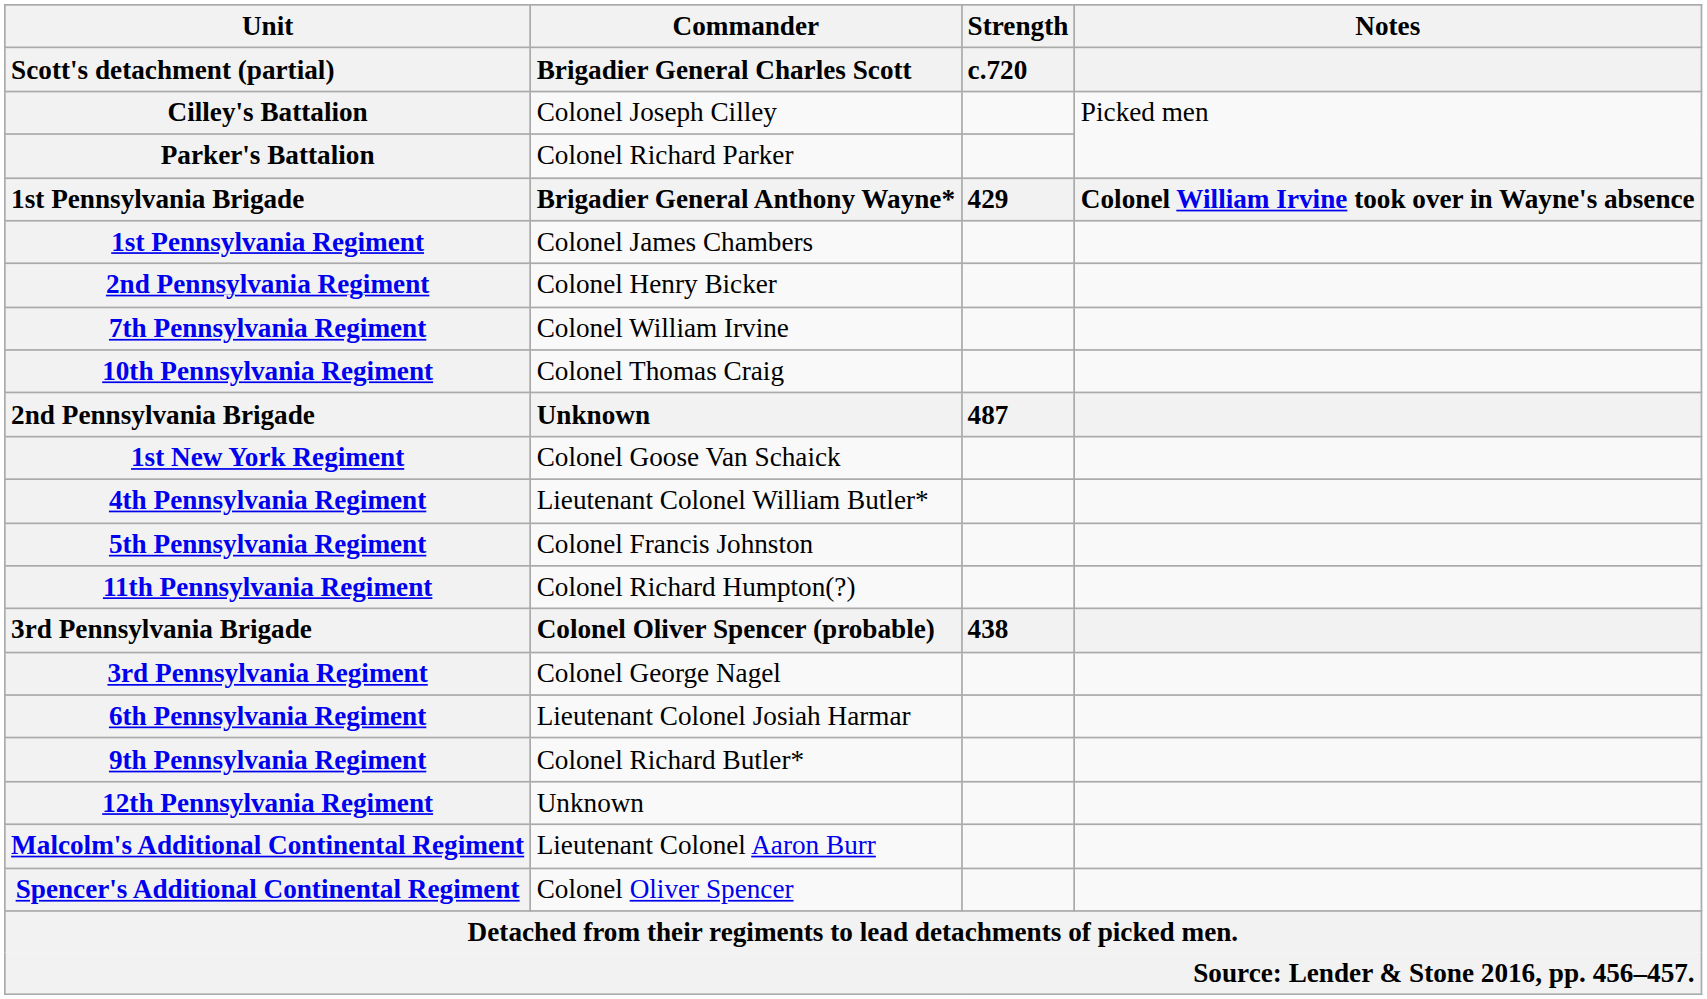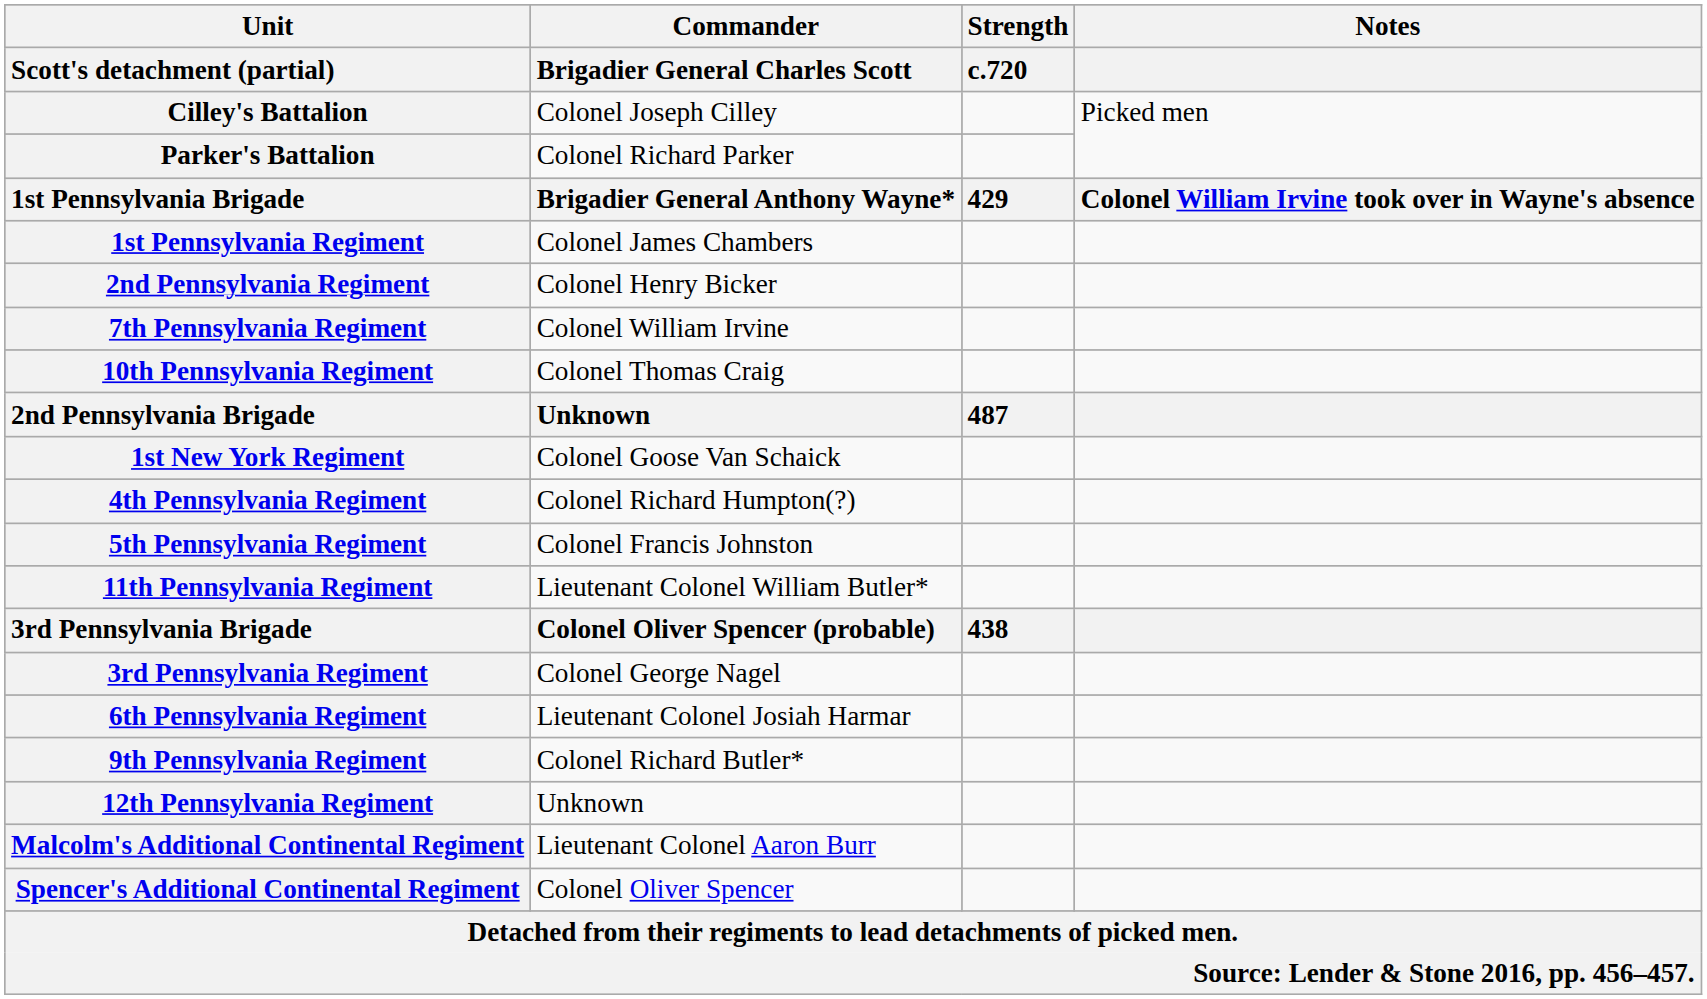 <table class="wikitable plainrowheaders">
 <tr>
 <th scope="col">Unit</th>
 <th scope="col">Commander</th>
 <th scope="col">Strength</th>
 <th scope="col">Notes</th>
 </tr>
 <tr>
 <th scope="col" style="text-align: left;">Scott's detachment (partial)</th>
 <th scope="row" style="text-align: left;">Brigadier General Charles Scott</th>
 <th scope="row" style="text-align: left;">c.720</th>
 <th scope="row" style="text-align: left;"></th>
 </tr>
 <tr>
 <th scope="row">Cilley's Battalion</th>
 <td>Colonel Joseph Cilley</td>
 <td></td>
 <td rowspan="2" style="vertical-align: top;">Picked men</td>
 </tr>
 <tr>
 <th scope="row">Parker's Battalion</th>
 <td>Colonel Richard Parker</td>
 <td></td>
 </tr>
 <tr>
 <th scope="col" style="text-align: left;">1st Pennsylvania Brigade</th>
 <th scope="row" style="text-align: left;">Brigadier General Anthony Wayne*</th>
 <th scope="row" style="text-align: left;">429</th>
 <th scope="row" style="text-align: left;">Colonel <a href='#'>William Irvine</a> took over in Wayne's absence</th>
 </tr>
 <tr>
 <th scope="row"><a href='#'>1st Pennsylvania Regiment</a></th>
 <td>Colonel James Chambers</td>
 <td></td>
 <td></td>
 </tr>
 <tr>
 <th scope="row"><a href='#'>2nd Pennsylvania Regiment</a></th>
 <td>Colonel Henry Bicker</td>
 <td></td>
 <td></td>
 </tr>
 <tr>
 <th scope="row"><a href='#'>7th Pennsylvania Regiment</a></th>
 <td>Colonel William Irvine</td>
 <td></td>
 <td></td>
 </tr>
 <tr>
 <th scope="row"><a href='#'>10th Pennsylvania Regiment</a></th>
 <td>Colonel Thomas Craig</td>
 <td></td>
 <td></td>
 </tr>
 <tr>
 <th scope="col" style="text-align: left;">2nd Pennsylvania Brigade</th>
 <th scope="row" style="text-align: left;">Unknown</th>
 <th scope="row" style="text-align: left;">487</th>
 <th scope="row" style="text-align: left;"></th>
 </tr>
 <tr>
 <th scope="row"><a href='#'>1st New York Regiment</a></th>
 <td>Colonel Goose Van Schaick</td>
 <td></td>
 <td></td>
 </tr>
 <tr>
 <th scope="row"><a href='#'>4th Pennsylvania Regiment</a></th>
-<td>Lieutenant Colonel William Butler*</td>
+<td>Colonel Richard Humpton(?)</td>
 <td></td>
 <td></td>
 </tr>
 <tr>
 <th scope="row"><a href='#'>5th Pennsylvania Regiment</a></th>
 <td>Colonel Francis Johnston</td>
 <td></td>
 <td></td>
 </tr>
 <tr>
 <th scope="row"><a href='#'>11th Pennsylvania Regiment</a></th>
-<td>Colonel Richard Humpton(?)</td>
+<td>Lieutenant Colonel William Butler*</td>
 <td></td>
 <td></td>
 </tr>
 <tr>
 <th scope="col" style="text-align: left;">3rd Pennsylvania Brigade</th>
 <th scope="row" style="text-align: left;">Colonel Oliver Spencer (probable)</th>
 <th scope="row" style="text-align: left;">438</th>
 <th scope="row" style="text-align: left;"></th>
 </tr>
 <tr>
 <th scope="row"><a href='#'>3rd Pennsylvania Regiment</a></th>
 <td>Colonel George Nagel</td>
 <td></td>
 <td></td>
 </tr>
 <tr>
 <th scope="row"><a href='#'>6th Pennsylvania Regiment</a></th>
 <td>Lieutenant Colonel Josiah Harmar</td>
 <td></td>
 <td></td>
 </tr>
 <tr>
 <th scope="row"><a href='#'>9th Pennsylvania Regiment</a></th>
 <td>Colonel Richard Butler*</td>
 <td></td>
 <td></td>
 </tr>
 <tr>
 <th scope="row"><a href='#'>12th Pennsylvania Regiment</a></th>
 <td>Unknown</td>
 <td></td>
 <td></td>
 </tr>
 <tr>
 <th scope="row"><a href='#'>Malcolm's Additional Continental Regiment</a></th>
 <td>Lieutenant Colonel <a href='#'>Aaron Burr</a></td>
 <td></td>
 <td></td>
 </tr>
 <tr>
 <th scope="row"><a href='#'>Spencer's Additional Continental Regiment</a></th>
 <td>Colonel <a href='#'>Oliver Spencer</a></td>
 <td></td>
 <td></td>
 </tr>
 <tr>
 <th scope="row" colspan="4" style="border: none;"> Detached from their regiments to lead detachments of picked men.</th>
 </tr>
 <tr>
 <th scope="row" colspan="4" style="border: none; text-align: right;">Source: Lender & Stone 2016, pp. 456–457.</th>
 </tr>
 <tr>
 </tr>
 </table>
